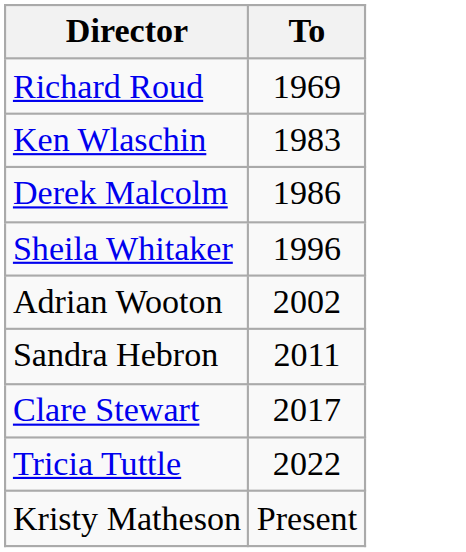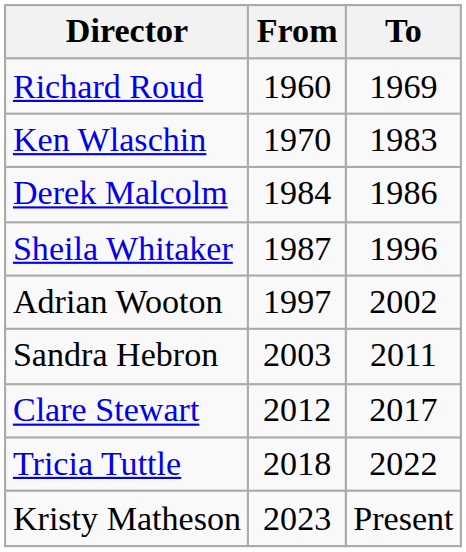 <table class="wikitable sortable" style=text-align:center>
 <tr>
 <th>Director</th>
+<th>From</th>
 <th>To</th>
 </tr>
 <tr>
 <td align=left><a href='#'>Richard Roud</a></td>
+<td>1960</td>
 <td>1969</td>
 </tr>
 <tr>
 <td align=left><a href='#'>Ken Wlaschin</a></td>
+<td>1970</td>
 <td>1983</td>
 </tr>
 <tr>
 <td align=left><a href='#'>Derek Malcolm</a></td>
+<td>1984</td>
 <td>1986</td>
 </tr>
 <tr>
 <td align=left><a href='#'>Sheila Whitaker</a></td>
+<td>1987</td>
 <td>1996</td>
 </tr>
 <tr>
 <td align=left>Adrian Wooton</td>
+<td>1997</td>
 <td>2002</td>
 </tr>
 <tr>
 <td align=left>Sandra Hebron</td>
+<td>2003</td>
 <td>2011</td>
 </tr>
 <tr>
 <td align=left><a href='#'>Clare Stewart</a></td>
+<td>2012</td>
 <td>2017</td>
 </tr>
 <tr>
 <td align=left><a href='#'>Tricia Tuttle</a></td>
+<td>2018</td>
 <td>2022</td>
 </tr>
 <tr>
 <td align=left>Kristy Matheson</td>
+<td>2023</td>
 <td>Present</td>
 </tr>
 </table>
